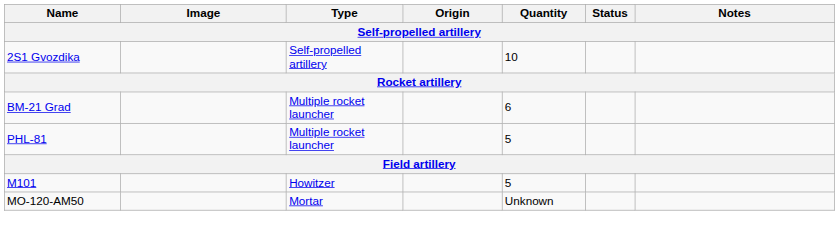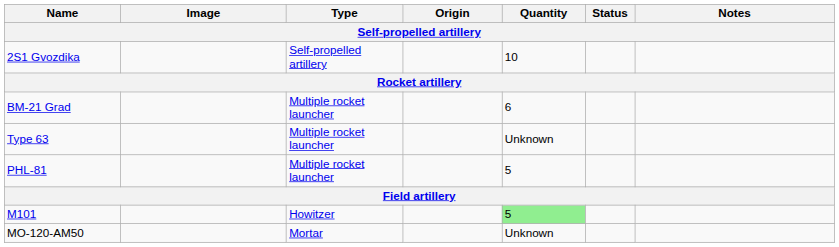 <table class="wikitable" style="width:90%;">
 <tr>
 <th width=14%>Name</th>
 <th width=20%>Image</th>
 <th width=14%>Type</th>
 <th width=12%>Origin</th>
 <th width=10%>Quantity</th>
 <th width=06%>Status</th>
 <th width=24%>Notes</th>
 </tr>
 <tr>
 <th colspan="7"><a href='#'>Self-propelled artillery</a></th>
 </tr>
 <tr>
 <td><a href='#'>2S1 Gvozdika</a></td>
 <td></td>
 <td><a href='#'>Self-propelled artillery</a></td>
 <td></td>
 <td>10</td>
 <td></td>
 <td></td>
 </tr>
 <tr>
 <th colspan="7"><a href='#'>Rocket artillery</a></th>
 </tr>
 <tr>
 <td><a href='#'>BM-21 Grad</a></td>
 <td></td>
 <td><a href='#'>Multiple rocket launcher</a></td>
 <td></td>
 <td>6</td>
 <td></td>
 <td></td>
 </tr>
 <tr>
+<td><a href='#'>Type 63</a></td>
+<td></td>
+<td><a href='#'>Multiple rocket launcher</a></td>
+<td></td>
+<td>Unknown</td>
+<td></td>
+<td></td>
+</tr>
+<tr>
 <td><a href='#'>PHL-81</a></td>
 <td></td>
 <td><a href='#'>Multiple rocket launcher</a></td>
 <td></td>
 <td>5</td>
 <td></td>
 <td></td>
 </tr>
 <tr>
 <th colspan="7"><a href='#'>Field artillery</a></th>
 </tr>
 <tr>
 <td><a href='#'>M101</a></td>
 <td></td>
 <td><a href='#'>Howitzer</a></td>
 <td></td>
-<td>5</td>
+<td style="background: lightgreen;">5</td>
 <td></td>
 <td></td>
 </tr>
 <tr>
 <td>MO-120-AM50</td>
 <td></td>
 <td><a href='#'>Mortar</a></td>
 <td></td>
 <td>Unknown</td>
 <td></td>
 <td></td>
 </tr>
 </table>
